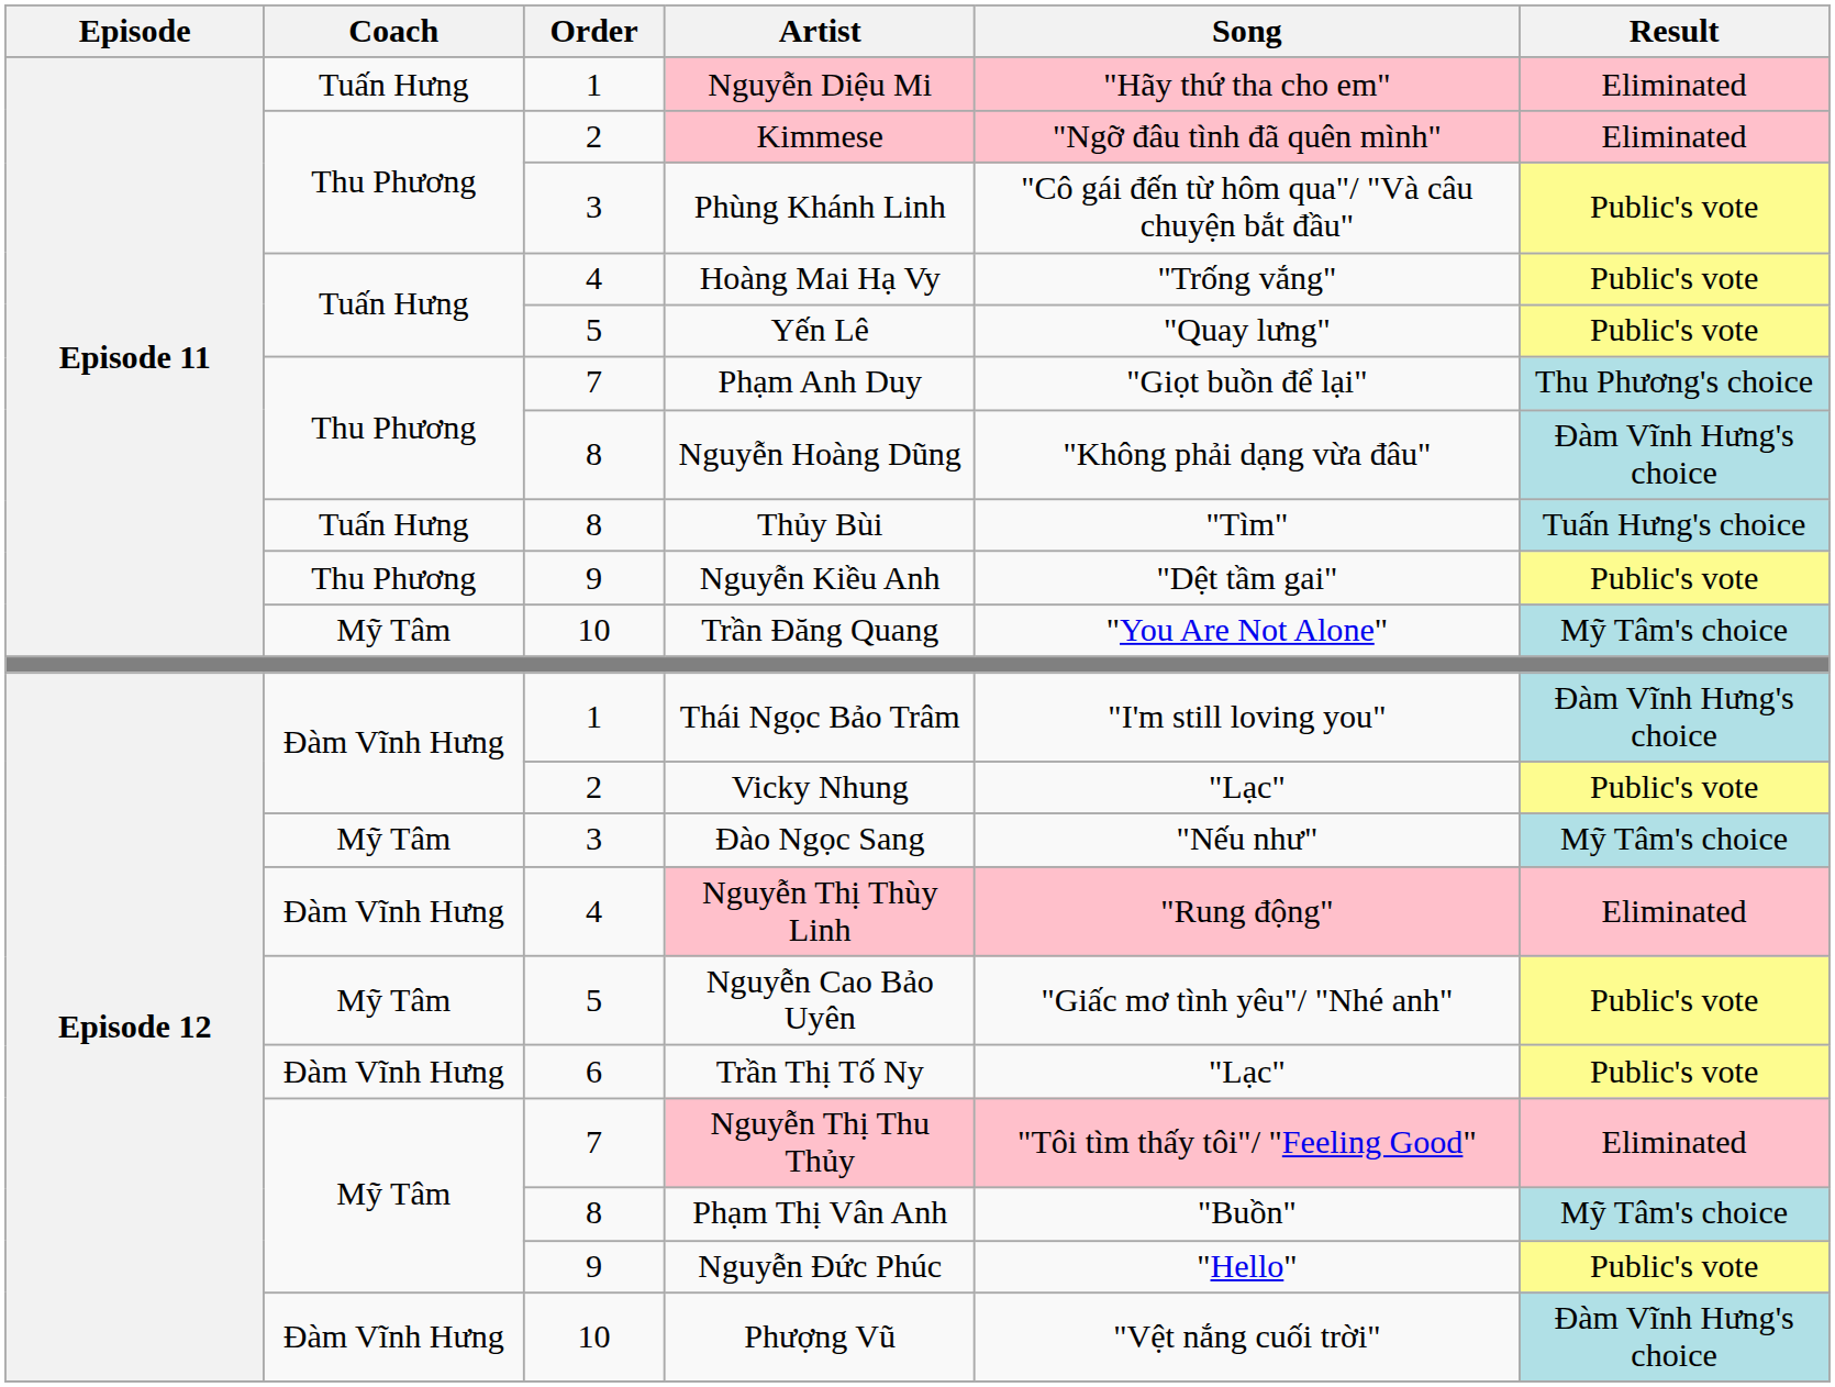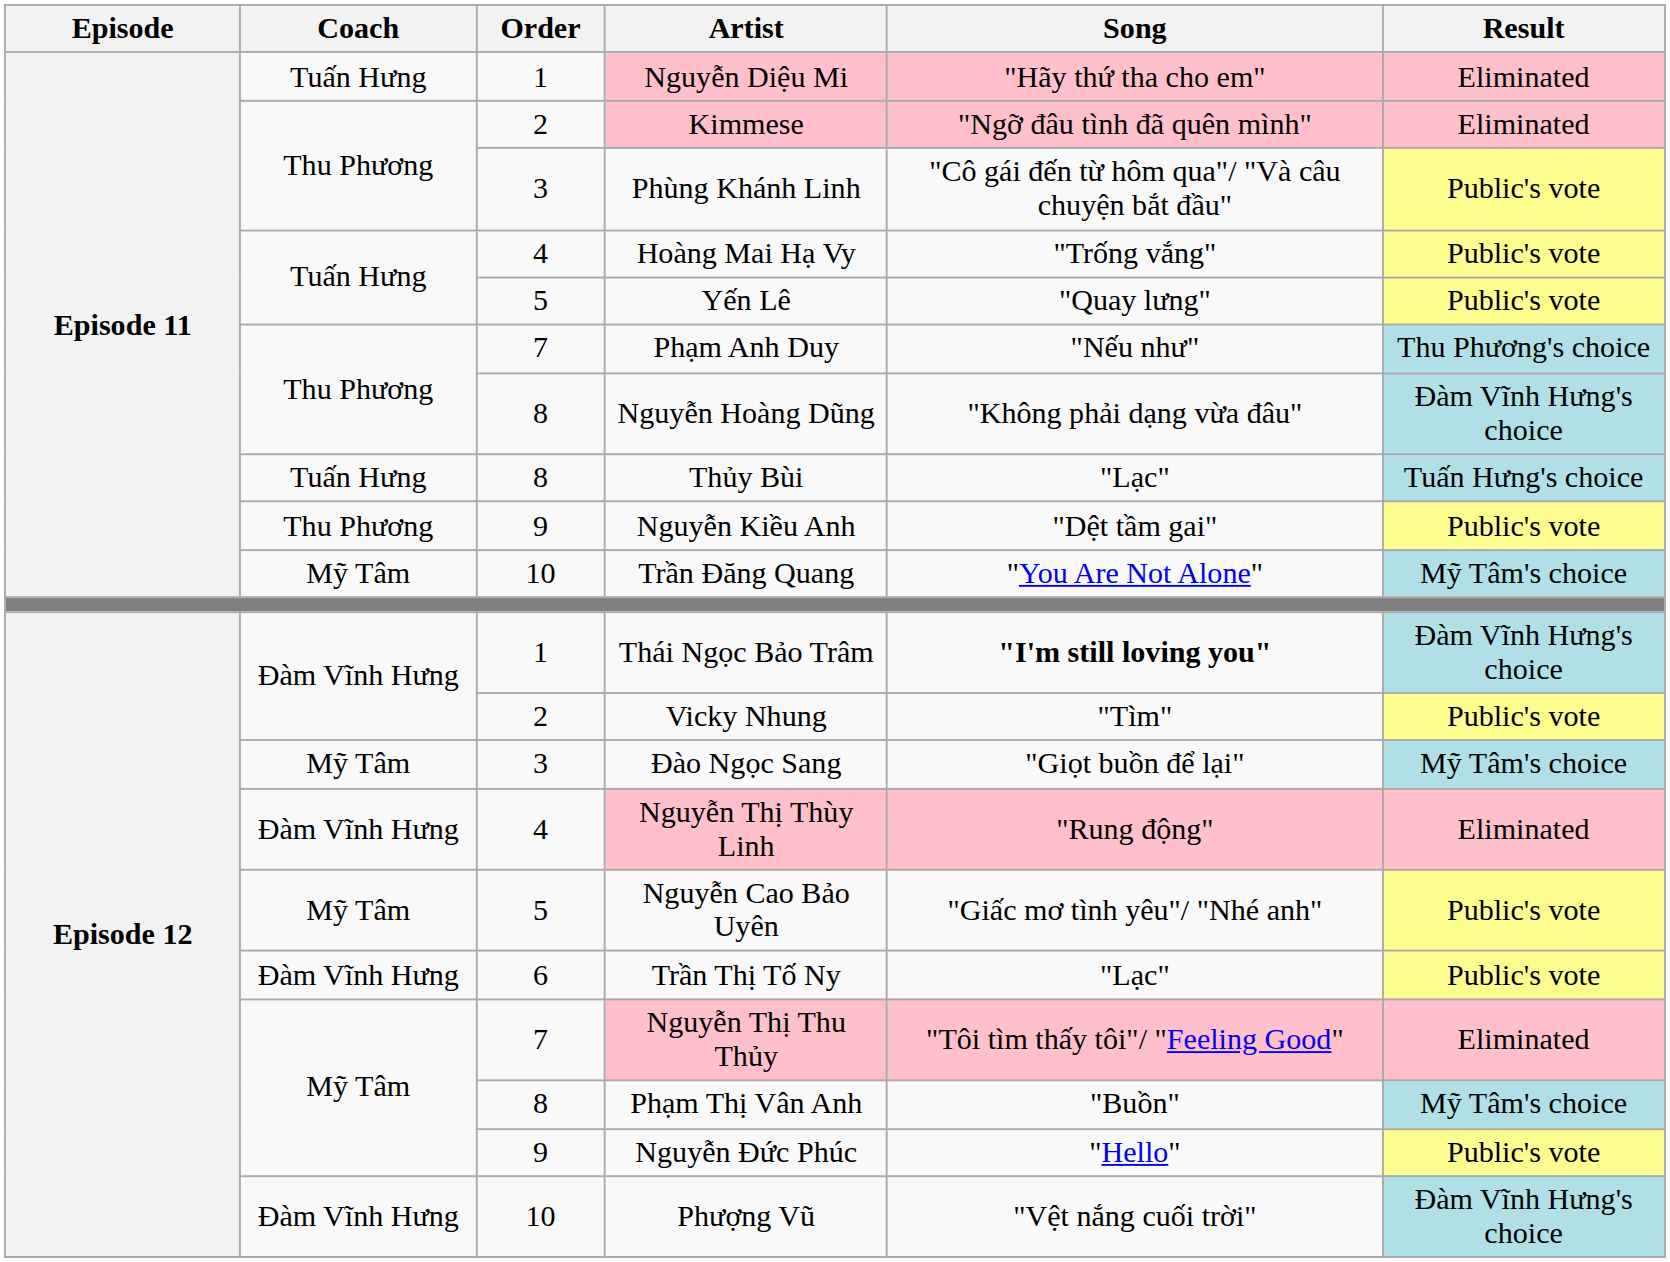 <table class="wikitable" style="text-align:center; width:100%;">
 <tr>
 <th style="width:10%;">Episode</th>
 <th style="width:10%;">Coach</th>
 <th style="width:05%;">Order</th>
 <th style="width:12%;">Artist</th>
 <th style="width:21%;">Song</th>
 <th style="width:12%;">Result</th>
 </tr>
 <tr>
 <th rowspan="10" scope="row">Episode 11<br></th>
 <td>Tuấn Hưng</td>
 <td>1</td>
 <td style="background:pink;">Nguyễn Diệu Mi</td>
 <td style="background:pink;">"Hãy thứ tha cho em"</td>
 <td style="background:pink;">Eliminated</td>
 </tr>
 <tr>
 <td rowspan="2">Thu Phương</td>
 <td>2</td>
 <td style="background:pink;">Kimmese</td>
 <td style="background:pink;">"Ngỡ đâu tình đã quên mình"</td>
 <td style="background:pink;">Eliminated</td>
 </tr>
 <tr>
 <td>3</td>
 <td>Phùng Khánh Linh</td>
 <td>"Cô gái đến từ hôm qua"/ "Và câu chuyện bắt đầu"</td>
 <td style="background:#fdfc8f;">Public's vote</td>
 </tr>
 <tr>
 <td rowspan="2">Tuấn Hưng</td>
 <td>4</td>
 <td>Hoàng Mai Hạ Vy</td>
 <td>"Trống vắng"</td>
 <td style="background:#fdfc8f;">Public's vote</td>
 </tr>
 <tr>
 <td>5</td>
 <td>Yến Lê</td>
 <td>"Quay lưng"</td>
 <td style="background:#fdfc8f;">Public's vote</td>
 </tr>
 <tr>
 <td rowspan="2">Thu Phương</td>
 <td>7</td>
 <td>Phạm Anh Duy</td>
-<td>"Giọt buồn để lại"</td>
+<td>"Nếu như"</td>
 <td style="background:#b0e0e6;">Thu Phương's choice</td>
 </tr>
 <tr>
 <td>8</td>
 <td>Nguyễn Hoàng Dũng</td>
 <td>"Không phải dạng vừa đâu"</td>
 <td style="background:#b0e0e6;">Đàm Vĩnh Hưng's choice</td>
 </tr>
 <tr>
 <td>Tuấn Hưng</td>
 <td>8</td>
 <td>Thủy Bùi</td>
-<td>"Tìm"</td>
+<td>"Lạc"</td>
 <td style="background:#b0e0e6;">Tuấn Hưng's choice</td>
 </tr>
 <tr>
 <td>Thu Phương</td>
 <td>9</td>
 <td>Nguyễn Kiều Anh</td>
 <td>"Dệt tầm gai"</td>
 <td style="background:#fdfc8f;">Public's vote</td>
 </tr>
 <tr>
 <td>Mỹ Tâm</td>
 <td>10</td>
 <td>Trần Đăng Quang</td>
 <td>"<a href='#'>You Are Not Alone</a>"</td>
 <td style="background:#b0e0e6;">Mỹ Tâm's choice</td>
 </tr>
 <tr>
 <td colspan="6" style="background:gray;"></td>
 </tr>
 <tr>
 <th rowspan="10" scope="row">Episode 12<br></th>
 <td rowspan="2">Đàm Vĩnh Hưng</td>
 <td>1</td>
 <td>Thái Ngọc Bảo Trâm</td>
-<td>"I'm still loving you"</td>
+<td><strong>"I'm still loving you"</strong></td>
 <td style="background:#b0e0e6;">Đàm Vĩnh Hưng's choice</td>
 </tr>
 <tr>
 <td>2</td>
 <td>Vicky Nhung</td>
-<td>"Lạc"</td>
+<td>"Tìm"</td>
 <td style="background:#fdfc8f;">Public's vote</td>
 </tr>
 <tr>
 <td>Mỹ Tâm</td>
 <td>3</td>
 <td>Đào Ngọc Sang</td>
-<td>"Nếu như"</td>
+<td>"Giọt buồn để lại"</td>
 <td style="background:#b0e0e6;">Mỹ Tâm's choice</td>
 </tr>
 <tr>
 <td>Đàm Vĩnh Hưng</td>
 <td>4</td>
 <td style="background:pink;">Nguyễn Thị Thùy Linh</td>
 <td style="background:pink;">"Rung động"</td>
 <td style="background:pink;">Eliminated</td>
 </tr>
 <tr>
 <td>Mỹ Tâm</td>
 <td>5</td>
 <td>Nguyễn Cao Bảo Uyên</td>
 <td>"Giấc mơ tình yêu"/ "Nhé anh"</td>
 <td style="background:#fdfc8f;">Public's vote</td>
 </tr>
 <tr>
 <td>Đàm Vĩnh Hưng</td>
 <td>6</td>
 <td>Trần Thị Tố Ny</td>
 <td>"Lạc"</td>
 <td style="background:#fdfc8f;">Public's vote</td>
 </tr>
 <tr>
 <td rowspan="3">Mỹ Tâm</td>
 <td>7</td>
 <td style="background:pink;">Nguyễn Thị Thu Thủy</td>
 <td style="background:pink;">"Tôi tìm thấy tôi"/ "<a href='#'>Feeling Good</a>"</td>
 <td style="background:pink;">Eliminated</td>
 </tr>
 <tr>
 <td>8</td>
 <td>Phạm Thị Vân Anh</td>
 <td>"Buồn"</td>
 <td style="background:#b0e0e6;">Mỹ Tâm's choice</td>
 </tr>
 <tr>
 <td>9</td>
 <td>Nguyễn Đức Phúc</td>
 <td>"<a href='#'>Hello</a>"</td>
 <td style="background:#fdfc8f;">Public's vote</td>
 </tr>
 <tr>
 <td>Đàm Vĩnh Hưng</td>
 <td>10</td>
 <td>Phượng Vũ</td>
 <td>"Vệt nắng cuối trời"</td>
 <td style="background:#b0e0e6;">Đàm Vĩnh Hưng's choice</td>
 </tr>
 <tr>
 </tr>
 </table>
